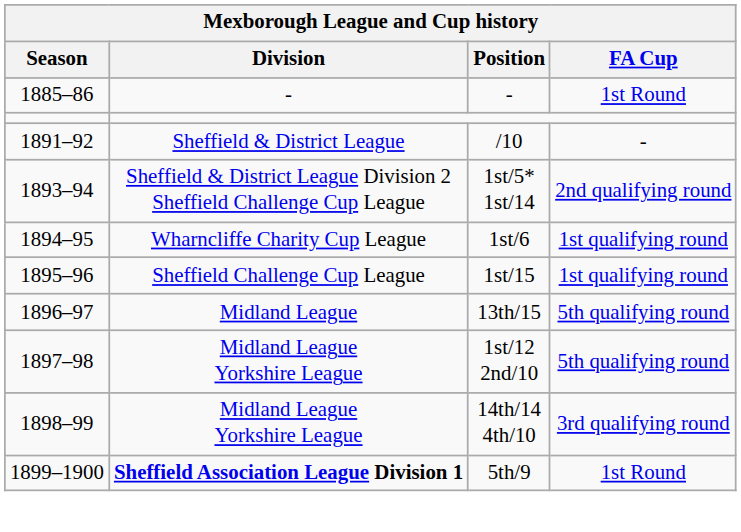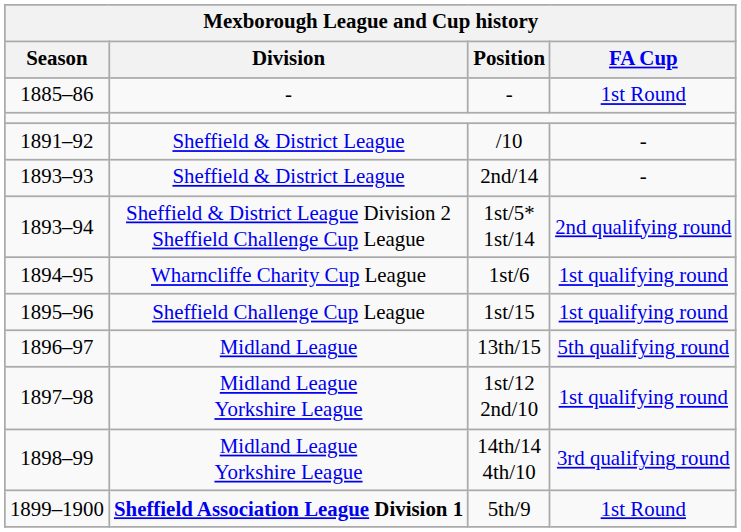 <table class="wikitable collapsible" style="text-align:center;font-size:75%">
 <tr>
 <th colspan="4"><strong>Mexborough League and Cup history</strong></th>
 </tr>
 <tr>
 <th>Season</th>
 <th>Division</th>
 <th>Position</th>
 <th><a href='#'>FA Cup</a></th>
 </tr>
 <tr>
 <td>1885–86</td>
 <td>-</td>
 <td>-</td>
 <td><a href='#'>1st Round</a></td>
 </tr>
 <tr>
 <td></td>
 </tr>
 <tr>
 <td>1891–92</td>
 <td><a href='#'>Sheffield & District League</a></td>
 <td>/10</td>
+<td>-</td>
+</tr>
+<tr>
+<td>1893–93</td>
+<td><a href='#'>Sheffield & District League</a></td>
+<td>2nd/14</td>
 <td>-</td>
 </tr>
 <tr>
 <td>1893–94</td>
 <td><a href='#'>Sheffield & District League</a> Division 2<br><a href='#'>Sheffield Challenge Cup</a> League</td>
 <td>1st/5*<br>1st/14</td>
 <td><a href='#'>2nd qualifying round</a></td>
 </tr>
 <tr>
 <td>1894–95</td>
 <td><a href='#'>Wharncliffe Charity Cup</a> League</td>
 <td>1st/6</td>
 <td><a href='#'>1st qualifying round</a></td>
 </tr>
 <tr>
 <td>1895–96</td>
 <td><a href='#'>Sheffield Challenge Cup</a> League</td>
 <td>1st/15</td>
 <td><a href='#'>1st qualifying round</a></td>
 </tr>
 <tr>
 <td>1896–97</td>
 <td><a href='#'>Midland League</a></td>
 <td>13th/15</td>
 <td><a href='#'>5th qualifying round</a></td>
 </tr>
 <tr>
 <td>1897–98</td>
 <td><a href='#'>Midland League</a><br><a href='#'>Yorkshire League</a></td>
 <td>1st/12<br>2nd/10</td>
-<td><a href='#'>5th qualifying round</a></td>
+<td><a href='#'>1st qualifying round</a></td>
 </tr>
 <tr>
 <td>1898–99</td>
 <td><a href='#'>Midland League</a><br><a href='#'>Yorkshire League</a></td>
 <td>14th/14<br>4th/10</td>
 <td><a href='#'>3rd qualifying round</a></td>
 </tr>
 <tr>
 <td>1899–1900</td>
 <td><strong><a href='#'>Sheffield Association League</a> Division 1</strong></td>
 <td>5th/9</td>
 <td><a href='#'>1st Round</a></td>
 </tr>
 </table>
